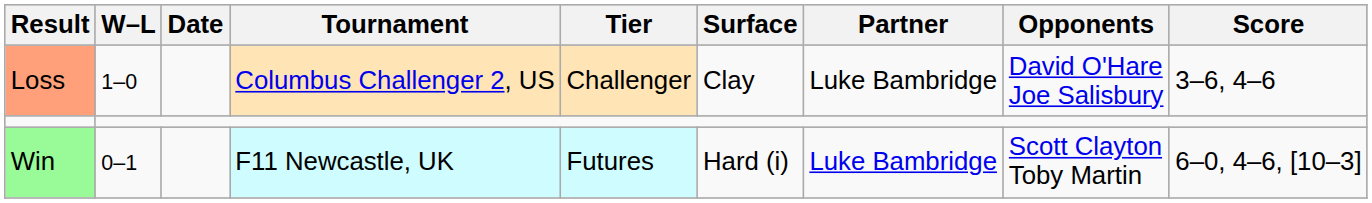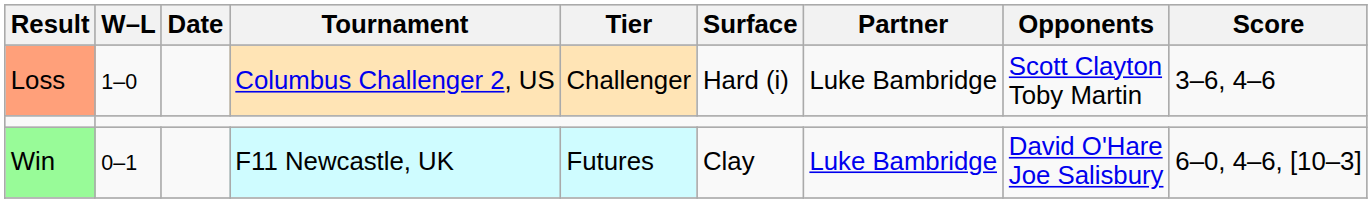 <table class="sortable wikitable">
 <tr>
 <th>Result</th>
 <th class=unsortable>W–L</th>
 <th>Date</th>
 <th>Tournament</th>
 <th>Tier</th>
 <th>Surface</th>
 <th>Partner</th>
 <th>Opponents</th>
 <th class=unsortable>Score</th>
 </tr>
 <tr>
 <td bgcolor=FFA07A>Loss</td>
 <td><small>1–0</small></td>
 <td><a href='#'></a></td>
 <td style=background:moccasin><a href='#'>Columbus Challenger 2</a>, US</td>
 <td style=background:moccasin>Challenger</td>
-<td>Clay</td>
+<td>Hard (i)</td>
 <td> Luke Bambridge</td>
-<td> <a href='#'>David O'Hare</a><br> <a href='#'>Joe Salisbury</a></td>
+<td> <a href='#'>Scott Clayton</a><br> Toby Martin</td>
 <td>3–6, 4–6</td>
 </tr>
 <tr>
 <td></td>
 </tr>
 <tr>
 <td bgcolor=#98fb98>Win</td>
 <td><small>0–1</small></td>
 <td></td>
 <td style=background:#cffcff>F11 Newcastle, UK</td>
 <td style=background:#cffcff>Futures</td>
-<td>Hard (i)</td>
+<td>Clay</td>
 <td> <a href='#'>Luke Bambridge</a></td>
-<td> <a href='#'>Scott Clayton</a><br> Toby Martin</td>
+<td> <a href='#'>David O'Hare</a><br> <a href='#'>Joe Salisbury</a></td>
 <td>6–0, 4–6, [10–3]</td>
 </tr>
 </table>
